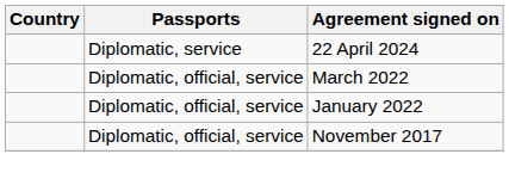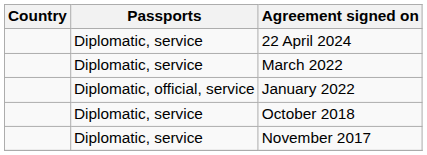 <table class="wikitable">
 <tr>
 <th>Country</th>
 <th>Passports</th>
 <th>Agreement signed on</th>
 </tr>
 <tr>
 <td></td>
 <td>Diplomatic, service</td>
 <td>22 April 2024</td>
 </tr>
 <tr>
 <td></td>
-<td>Diplomatic, official, service</td>
+<td>Diplomatic, service</td>
 <td>March 2022</td>
 </tr>
 <tr>
 <td></td>
 <td>Diplomatic, official, service</td>
 <td>January 2022</td>
 </tr>
 <tr>
 <td></td>
-<td>Diplomatic, official, service</td>
+<td>Diplomatic, service</td>
+<td>October 2018</td>
+</tr>
+<tr>
+<td></td>
+<td>Diplomatic, service</td>
 <td>November 2017</td>
 </tr>
 <tr>
 </tr>
 </table>
